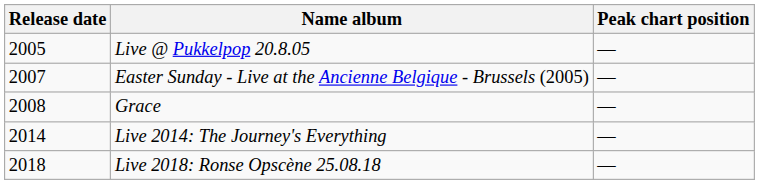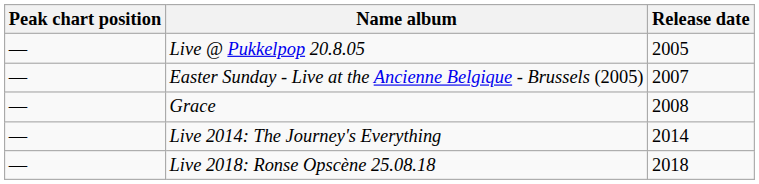 <table class="wikitable">
 <tr>
+<th>Peak chart position</th>
+<th>Name album</th>
 <th>Release date</th>
-<th>Name album</th>
-<th>Peak chart position</th>
 </tr>
 <tr>
+<td>—</td>
+<td><em>Live @ <a href='#'>Pukkelpop</a> 20.8.05</em></td>
 <td>2005</td>
-<td><em>Live @ <a href='#'>Pukkelpop</a> 20.8.05</em></td>
-<td>—</td>
 </tr>
 <tr>
+<td>—</td>
+<td><em>Easter Sunday - Live at the <a href='#'>Ancienne Belgique</a> - Brussels</em> (2005)</td>
 <td>2007</td>
-<td><em>Easter Sunday - Live at the <a href='#'>Ancienne Belgique</a> - Brussels</em> (2005)</td>
-<td>—</td>
 </tr>
 <tr>
+<td>—</td>
+<td><em>Grace</em></td>
 <td>2008</td>
-<td><em>Grace</em></td>
-<td>—</td>
 </tr>
 <tr>
+<td>—</td>
+<td><em>Live 2014: The Journey's Everything</em></td>
 <td>2014</td>
-<td><em>Live 2014: The Journey's Everything</em></td>
-<td>—</td>
 </tr>
 <tr>
+<td>—</td>
+<td><em>Live 2018: Ronse Opscène 25.08.18</em></td>
 <td>2018</td>
-<td><em>Live 2018: Ronse Opscène 25.08.18</em></td>
-<td>—</td>
 </tr>
 </table>
